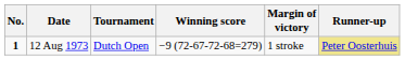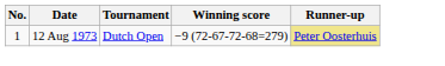 <table class="wikitable" style="font-size:95%;">
 <tr>
 <th>No.</th>
 <th>Date</th>
 <th>Tournament</th>
 <th>Winning score</th>
-<th>Margin of<br>victory</th>
 <th>Runner-up</th>
 </tr>
 <tr>
-<td align=center><strong>1</strong></td>
+<td align=center>1</td>
 <td>12 Aug <a href='#'>1973</a></td>
 <td><a href='#'>Dutch Open</a></td>
 <td>−9 (72-67-72-68=279)</td>
-<td>1 stroke</td>
 <td style="background: khaki;"> <a href='#'>Peter Oosterhuis</a></td>
 </tr>
 </table>
